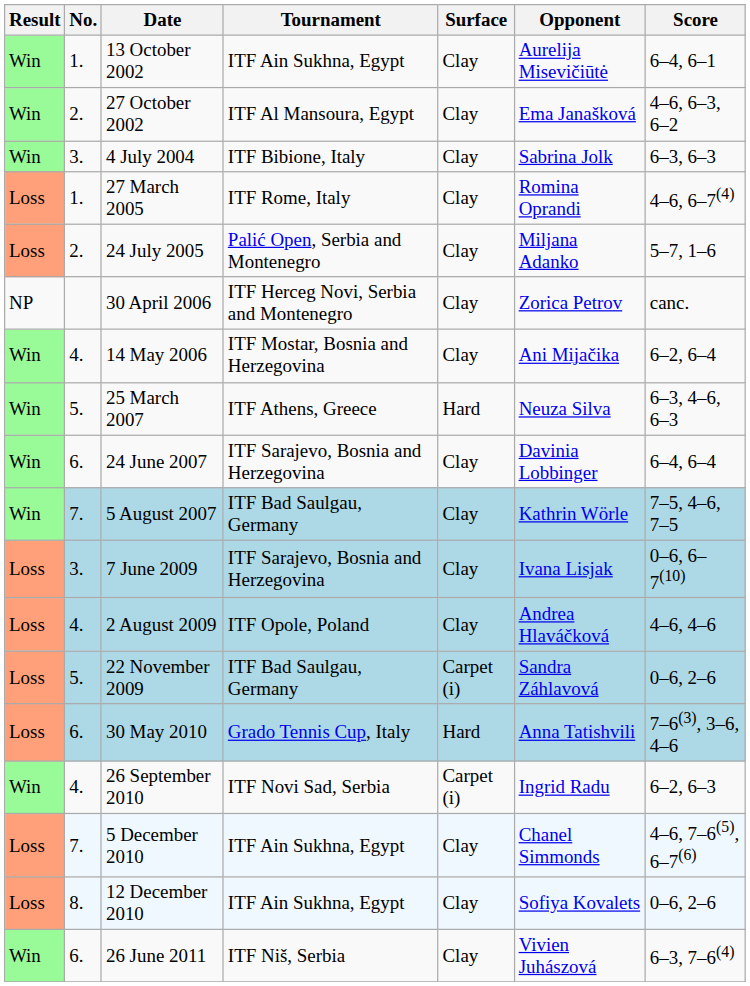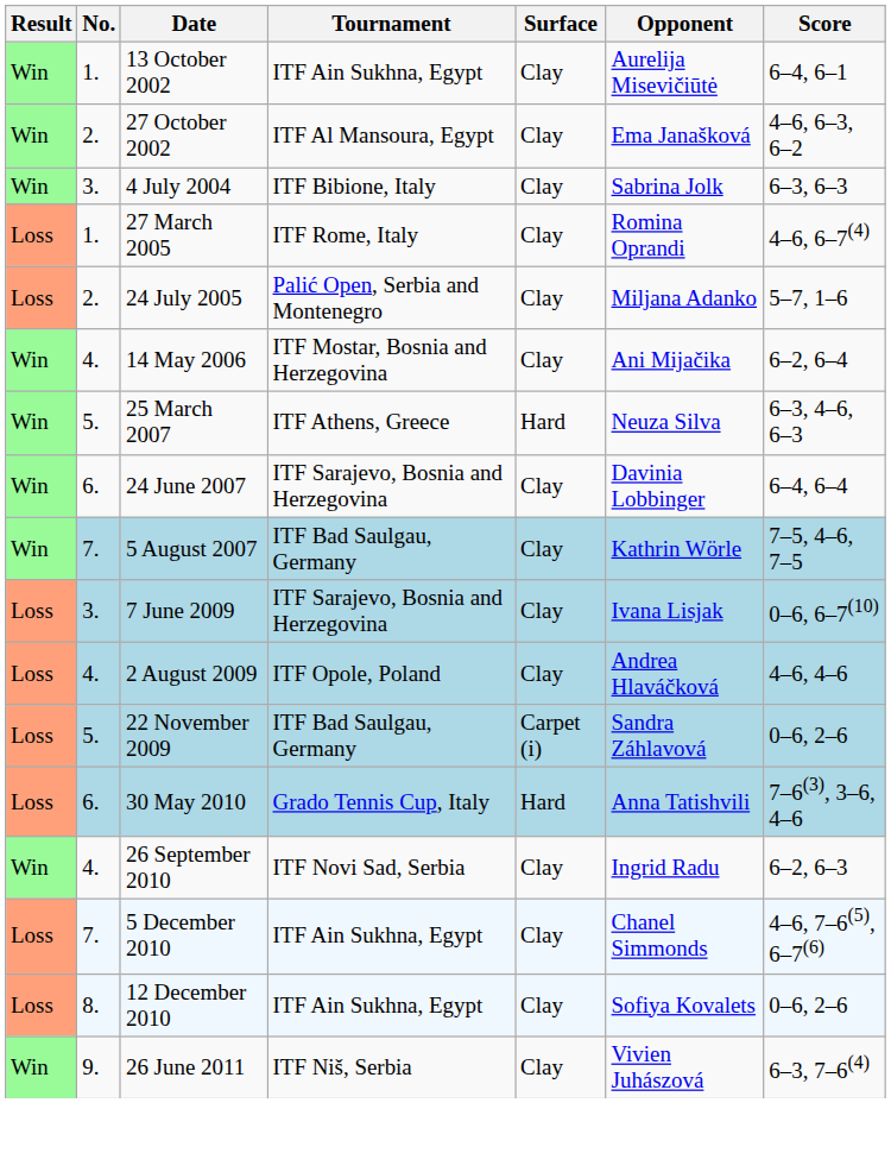 <table class="sortable wikitable" style="font-size:97%;">
 <tr>
 <th>Result</th>
 <th>No.</th>
 <th>Date</th>
 <th>Tournament</th>
 <th>Surface</th>
 <th>Opponent</th>
 <th class="unsortable">Score</th>
 </tr>
 <tr>
 <td bgcolor="98FB98">Win</td>
 <td>1.</td>
 <td>13 October 2002</td>
 <td>ITF Ain Sukhna, Egypt</td>
 <td>Clay</td>
 <td> <a href='#'>Aurelija Misevičiūtė</a></td>
 <td>6–4, 6–1</td>
 </tr>
 <tr>
 <td bgcolor="98FB98">Win</td>
 <td>2.</td>
 <td>27 October 2002</td>
 <td>ITF Al Mansoura, Egypt</td>
 <td>Clay</td>
 <td> <a href='#'>Ema Janašková</a></td>
 <td>4–6, 6–3, 6–2</td>
 </tr>
 <tr>
 <td bgcolor="98FB98">Win</td>
 <td>3.</td>
 <td>4 July 2004</td>
 <td>ITF Bibione, Italy</td>
 <td>Clay</td>
 <td> <a href='#'>Sabrina Jolk</a></td>
 <td>6–3, 6–3</td>
 </tr>
 <tr>
 <td style="background:#ffa07a;">Loss</td>
 <td>1.</td>
 <td>27 March 2005</td>
 <td>ITF Rome, Italy</td>
 <td>Clay</td>
 <td> <a href='#'>Romina Oprandi</a></td>
 <td>4–6, 6–7<sup>(4)</sup></td>
 </tr>
 <tr>
 <td style="background:#ffa07a;">Loss</td>
 <td>2.</td>
 <td>24 July 2005</td>
 <td><a href='#'>Palić Open</a>, Serbia and Montenegro</td>
 <td>Clay</td>
 <td> <a href='#'>Miljana Adanko</a></td>
 <td>5–7, 1–6</td>
-</tr>
-<tr>
-<td>NP</td>
-<td></td>
-<td>30 April 2006</td>
-<td>ITF Herceg Novi, Serbia and Montenegro</td>
-<td>Clay</td>
-<td> <a href='#'>Zorica Petrov</a></td>
-<td>canc.</td>
 </tr>
 <tr>
 <td bgcolor="98FB98">Win</td>
 <td>4.</td>
 <td>14 May 2006</td>
 <td>ITF Mostar, Bosnia and Herzegovina</td>
 <td>Clay</td>
 <td> <a href='#'>Ani Mijačika</a></td>
 <td>6–2, 6–4</td>
 </tr>
 <tr>
 <td bgcolor="98FB98">Win</td>
 <td>5.</td>
 <td>25 March 2007</td>
 <td>ITF Athens, Greece</td>
 <td>Hard</td>
 <td> <a href='#'>Neuza Silva</a></td>
 <td>6–3, 4–6, 6–3</td>
 </tr>
 <tr>
 <td bgcolor="98FB98">Win</td>
 <td>6.</td>
 <td>24 June 2007</td>
 <td>ITF Sarajevo, Bosnia and Herzegovina</td>
 <td>Clay</td>
 <td> <a href='#'>Davinia Lobbinger</a></td>
 <td>6–4, 6–4</td>
 </tr>
 <tr style="background:lightblue;">
 <td bgcolor="98FB98">Win</td>
 <td>7.</td>
 <td>5 August 2007</td>
 <td>ITF Bad Saulgau, Germany</td>
 <td>Clay</td>
 <td> <a href='#'>Kathrin Wörle</a></td>
 <td>7–5, 4–6, 7–5</td>
 </tr>
 <tr style="background:lightblue;">
 <td style="background:#ffa07a;">Loss</td>
 <td>3.</td>
 <td>7 June 2009</td>
 <td>ITF Sarajevo, Bosnia and Herzegovina</td>
 <td>Clay</td>
 <td> <a href='#'>Ivana Lisjak</a></td>
 <td>0–6, 6–7<sup>(10)</sup></td>
 </tr>
 <tr style="background:lightblue;">
 <td style="background:#ffa07a;">Loss</td>
 <td>4.</td>
 <td>2 August 2009</td>
 <td>ITF Opole, Poland</td>
 <td>Clay</td>
 <td> <a href='#'>Andrea Hlaváčková</a></td>
 <td>4–6, 4–6</td>
 </tr>
 <tr style="background:lightblue;">
 <td style="background:#ffa07a;">Loss</td>
 <td>5.</td>
 <td>22 November 2009</td>
 <td>ITF Bad Saulgau, Germany</td>
 <td>Carpet (i)</td>
 <td> <a href='#'>Sandra Záhlavová</a></td>
 <td>0–6, 2–6</td>
 </tr>
 <tr style="background:lightblue;">
 <td style="background:#ffa07a;">Loss</td>
 <td>6.</td>
 <td>30 May 2010</td>
 <td><a href='#'>Grado Tennis Cup</a>, Italy</td>
 <td>Hard</td>
 <td> <a href='#'>Anna Tatishvili</a></td>
 <td>7–6<sup>(3)</sup>, 3–6, 4–6</td>
 </tr>
 <tr>
 <td bgcolor="98FB98">Win</td>
 <td>4.</td>
 <td>26 September 2010</td>
 <td>ITF Novi Sad, Serbia</td>
-<td>Carpet (i)</td>
+<td>Clay</td>
 <td> <a href='#'>Ingrid Radu</a></td>
 <td>6–2, 6–3</td>
 </tr>
 <tr style="background:#f0f8ff;">
 <td style="background:#ffa07a;">Loss</td>
 <td>7.</td>
 <td>5 December 2010</td>
 <td>ITF Ain Sukhna, Egypt</td>
 <td>Clay</td>
 <td> <a href='#'>Chanel Simmonds</a></td>
 <td>4–6, 7–6<sup>(5)</sup>, 6–7<sup>(6)</sup></td>
 </tr>
 <tr style="background:#f0f8ff;">
 <td style="background:#ffa07a;">Loss</td>
 <td>8.</td>
 <td>12 December 2010</td>
 <td>ITF Ain Sukhna, Egypt</td>
 <td>Clay</td>
 <td> <a href='#'>Sofiya Kovalets</a></td>
 <td>0–6, 2–6</td>
 </tr>
 <tr>
 <td bgcolor="98FB98">Win</td>
-<td>6.</td>
+<td>9.</td>
 <td>26 June 2011</td>
 <td>ITF Niš, Serbia</td>
 <td>Clay</td>
 <td> <a href='#'>Vivien Juhászová</a></td>
 <td>6–3, 7–6<sup>(4)</sup></td>
 </tr>
 </table>
